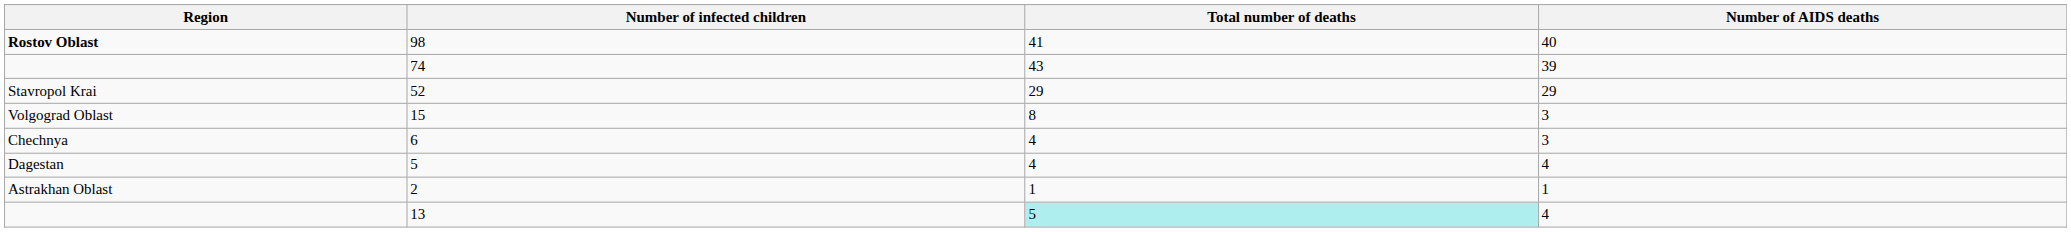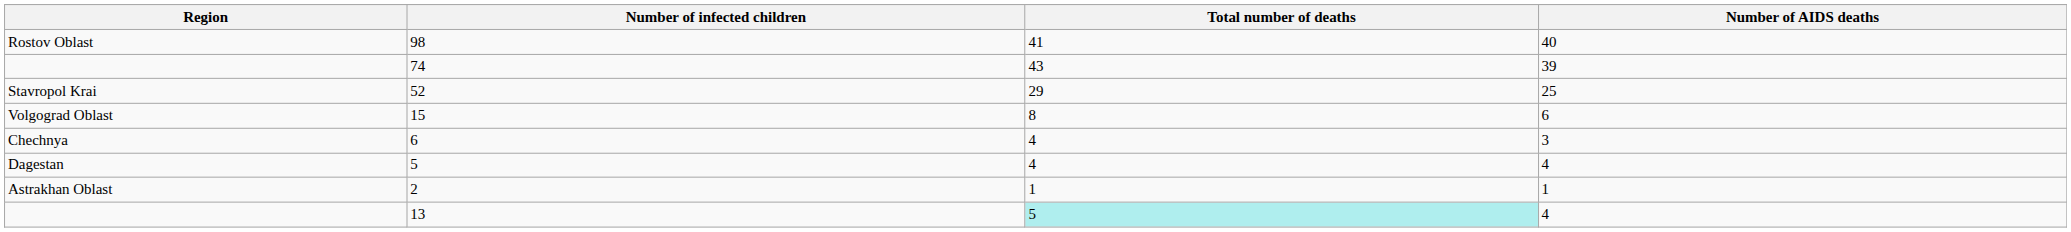 <table class="wikitable" width="100%" border="1" cellpadding="5" cellspacing="0" align="centre" style="font-size:90%;">
 <tr>
 </tr>
 <tr>
 <th width="380">Region</th>
 <th>Number of infected children</th>
 <th>Total number of deaths</th>
 <th>Number of AIDS deaths</th>
 </tr>
 <tr>
-<td><strong>Rostov Oblast</strong></td>
+<td>Rostov Oblast</td>
 <td>98</td>
 <td>41</td>
 <td>40</td>
 </tr>
 <tr>
 <td></td>
 <td>74</td>
 <td>43</td>
 <td>39</td>
 </tr>
 <tr>
 <td>Stavropol Krai</td>
 <td>52</td>
 <td>29</td>
-<td>29</td>
+<td>25</td>
 </tr>
 <tr>
 <td>Volgograd Oblast</td>
 <td>15</td>
 <td>8</td>
-<td>3</td>
+<td>6</td>
 </tr>
 <tr>
 <td>Chechnya</td>
 <td>6</td>
 <td>4</td>
 <td>3</td>
 </tr>
 <tr>
 <td>Dagestan</td>
 <td>5</td>
 <td>4</td>
 <td>4</td>
 </tr>
 <tr>
 <td>Astrakhan Oblast</td>
 <td>2</td>
 <td>1</td>
 <td>1</td>
 </tr>
 <tr>
 <td></td>
 <td>13</td>
 <td style="background: paleturquoise;">5</td>
 <td>4</td>
 </tr>
 </table>
